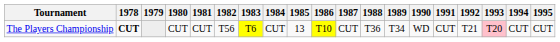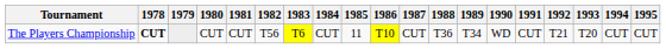 <table class="wikitable" style="font-size:95%;text-align:center;">
 <tr>
 <th>Tournament</th>
 <th>1978</th>
 <th>1979</th>
 <th>1980</th>
 <th>1981</th>
 <th>1982</th>
 <th>1983</th>
 <th>1984</th>
 <th>1985</th>
 <th>1986</th>
 <th>1987</th>
 <th>1988</th>
 <th>1989</th>
 <th>1990</th>
 <th>1991</th>
 <th>1992</th>
 <th>1993</th>
 <th>1994</th>
 <th>1995</th>
 </tr>
 <tr>
 <td align=left><a href='#'>The Players Championship</a></td>
 <td><strong>CUT</strong></td>
 <td style="background:#eeeeee;"></td>
 <td>CUT</td>
 <td>CUT</td>
 <td>T56</td>
 <td style="background:yellow;">T6</td>
 <td>CUT</td>
-<td>13</td>
+<td>11</td>
 <td style="background:yellow;">T10</td>
 <td>CUT</td>
 <td>T36</td>
 <td>T34</td>
 <td>WD</td>
 <td>CUT</td>
 <td>T21</td>
-<td style="background: pink;">T20</td>
+<td>T20</td>
 <td>CUT</td>
 <td>CUT</td>
 </tr>
 </table>
